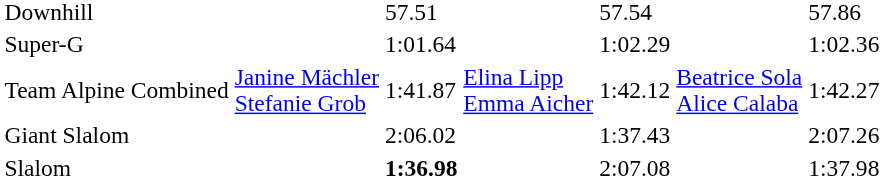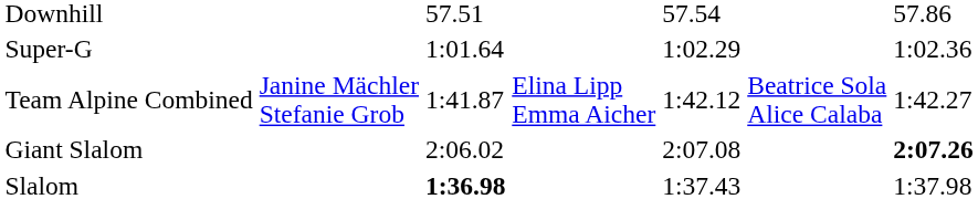 <table>
 <tr>
 <td>Downhill</td>
 <td></td>
 <td>57.51</td>
 <td></td>
 <td>57.54</td>
 <td></td>
 <td>57.86</td>
 </tr>
 <tr>
 <td>Super-G</td>
 <td></td>
 <td>1:01.64</td>
 <td></td>
 <td>1:02.29</td>
 <td></td>
 <td>1:02.36</td>
 </tr>
 <tr>
 <td>Team Alpine Combined</td>
 <td><a href='#'>Janine Mächler</a><br><a href='#'>Stefanie Grob</a><br></td>
 <td>1:41.87</td>
 <td><a href='#'>Elina Lipp</a><br><a href='#'>Emma Aicher</a><br></td>
 <td>1:42.12</td>
 <td><a href='#'>Beatrice Sola</a><br><a href='#'>Alice Calaba</a><br></td>
 <td>1:42.27</td>
 </tr>
 <tr>
 <td>Giant Slalom</td>
 <td></td>
 <td>2:06.02</td>
 <td></td>
-<td>1:37.43</td>
+<td>2:07.08</td>
 <td></td>
-<td>2:07.26</td>
+<td><strong>2:07.26</strong></td>
 </tr>
 <tr>
 <td>Slalom</td>
 <td></td>
 <td><strong>1:36.98</strong></td>
 <td></td>
-<td>2:07.08</td>
+<td>1:37.43</td>
 <td></td>
 <td>1:37.98</td>
 </tr>
 </table>
